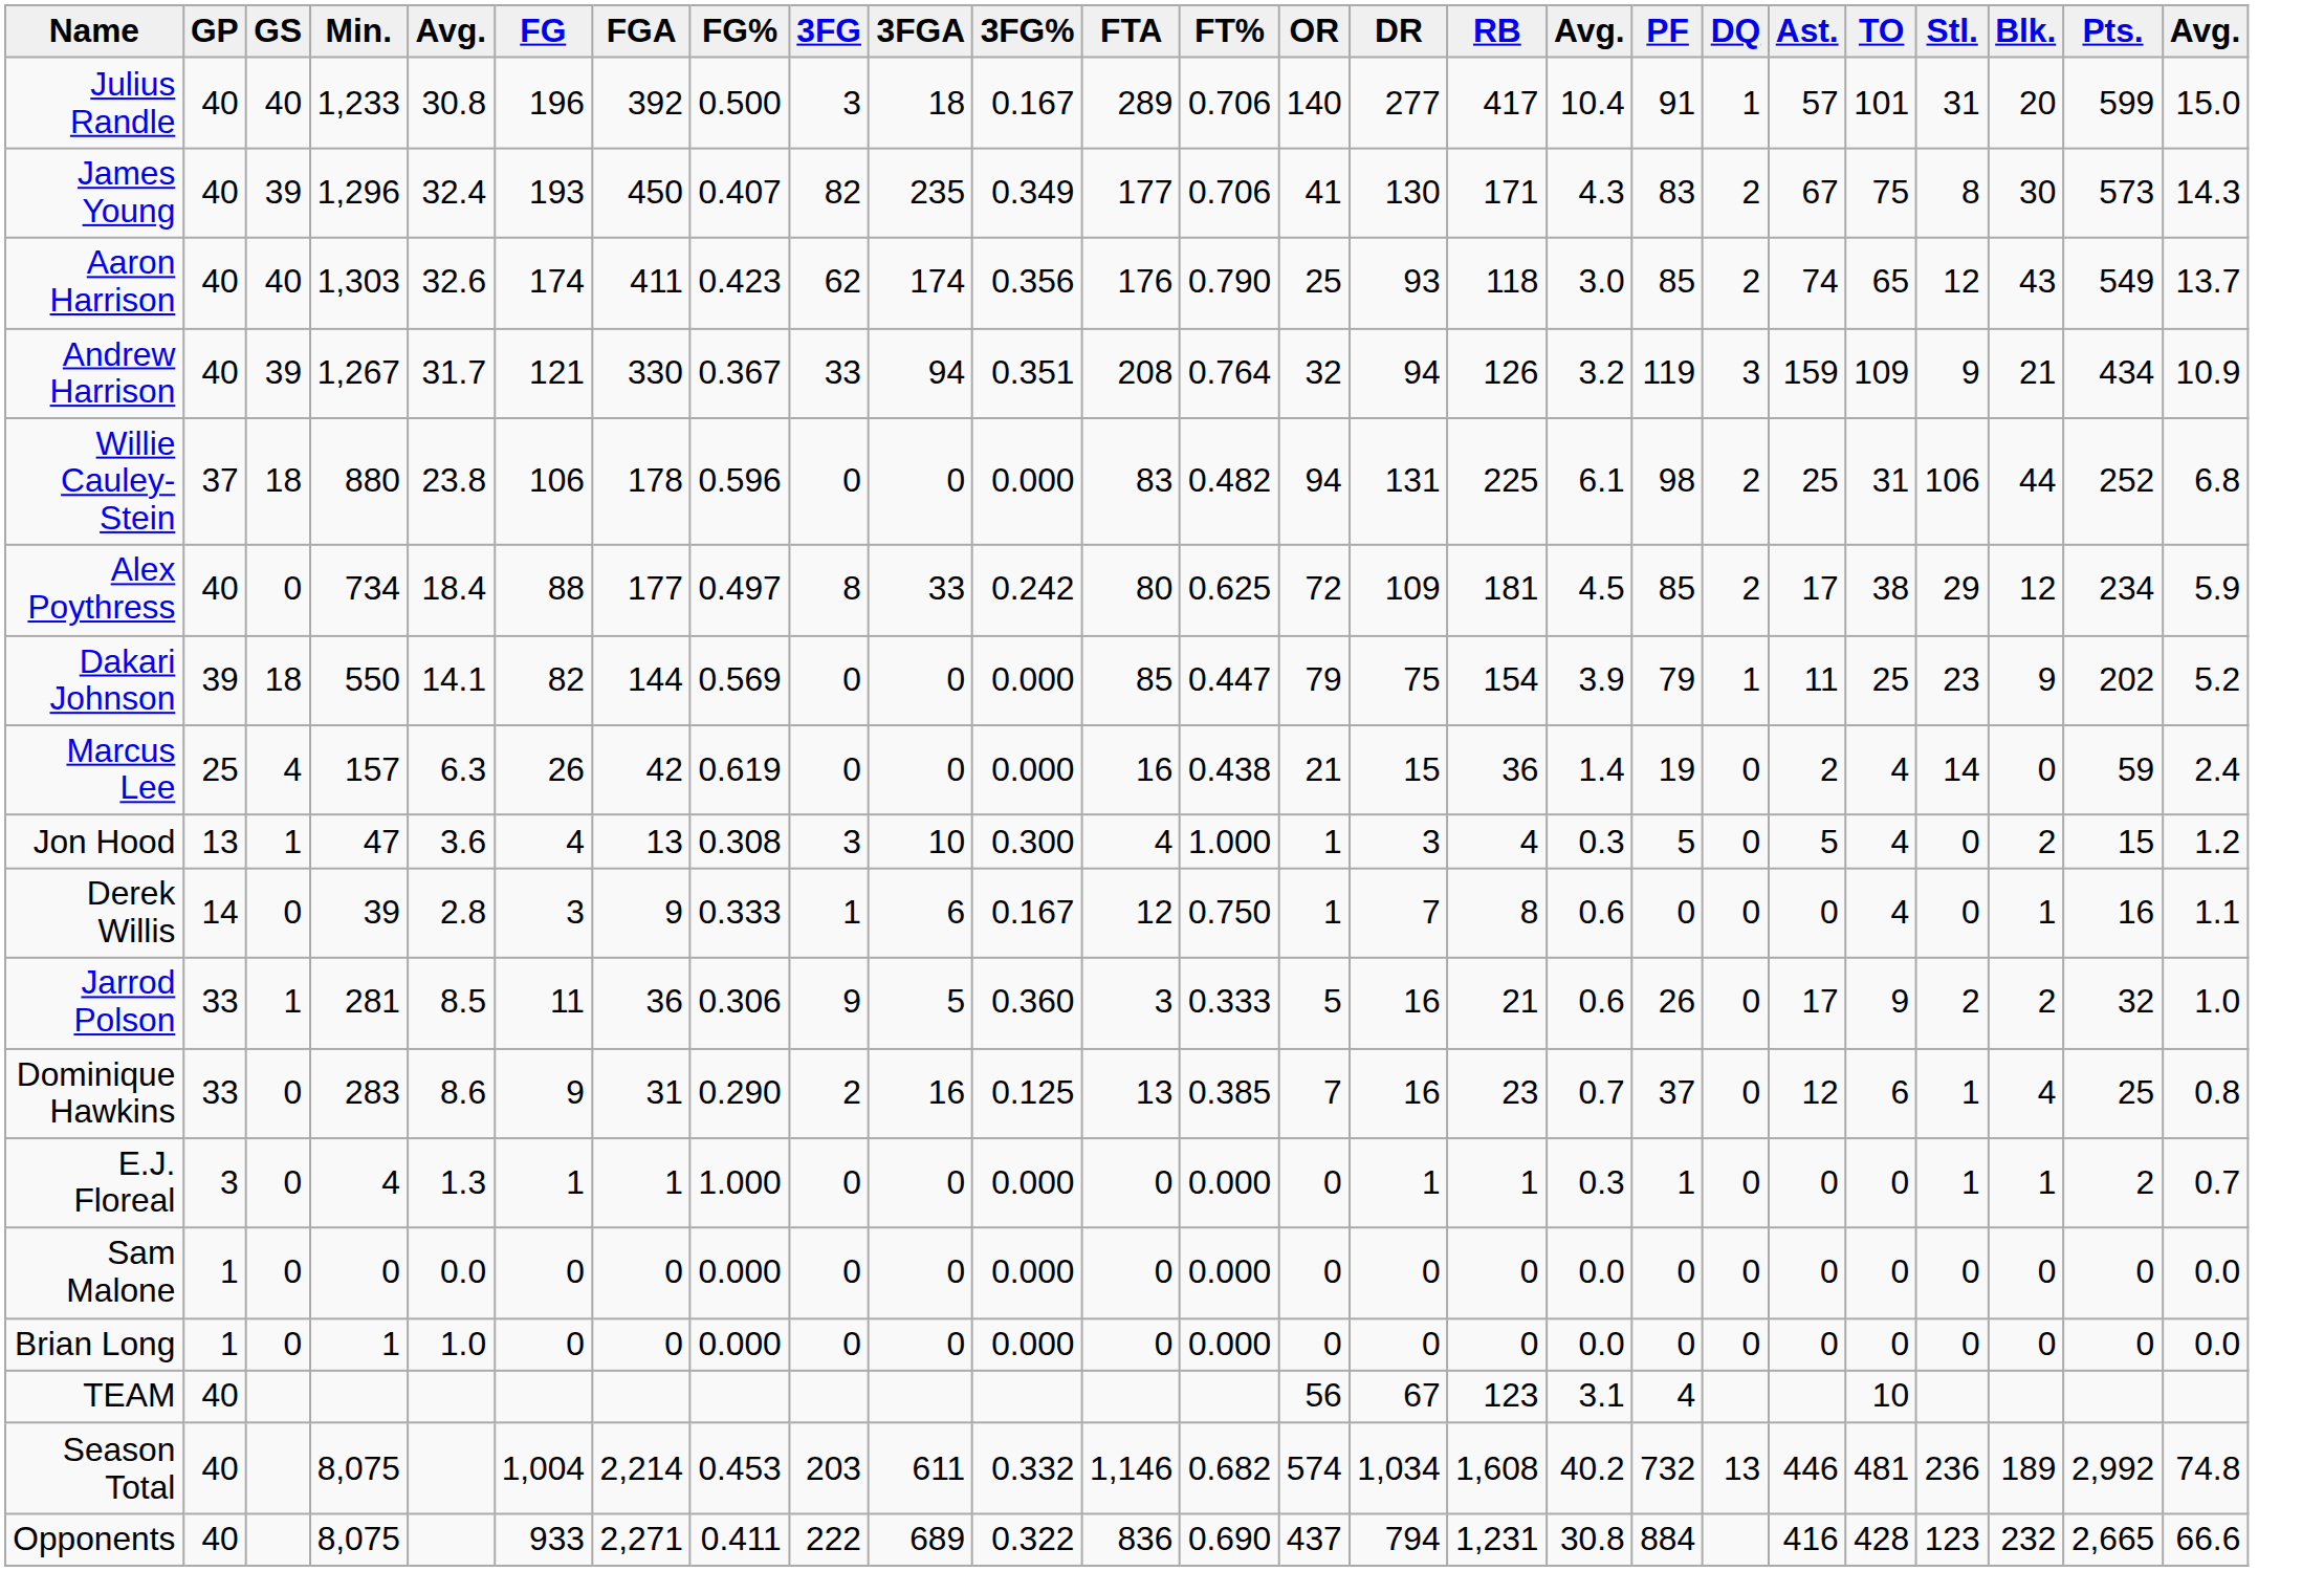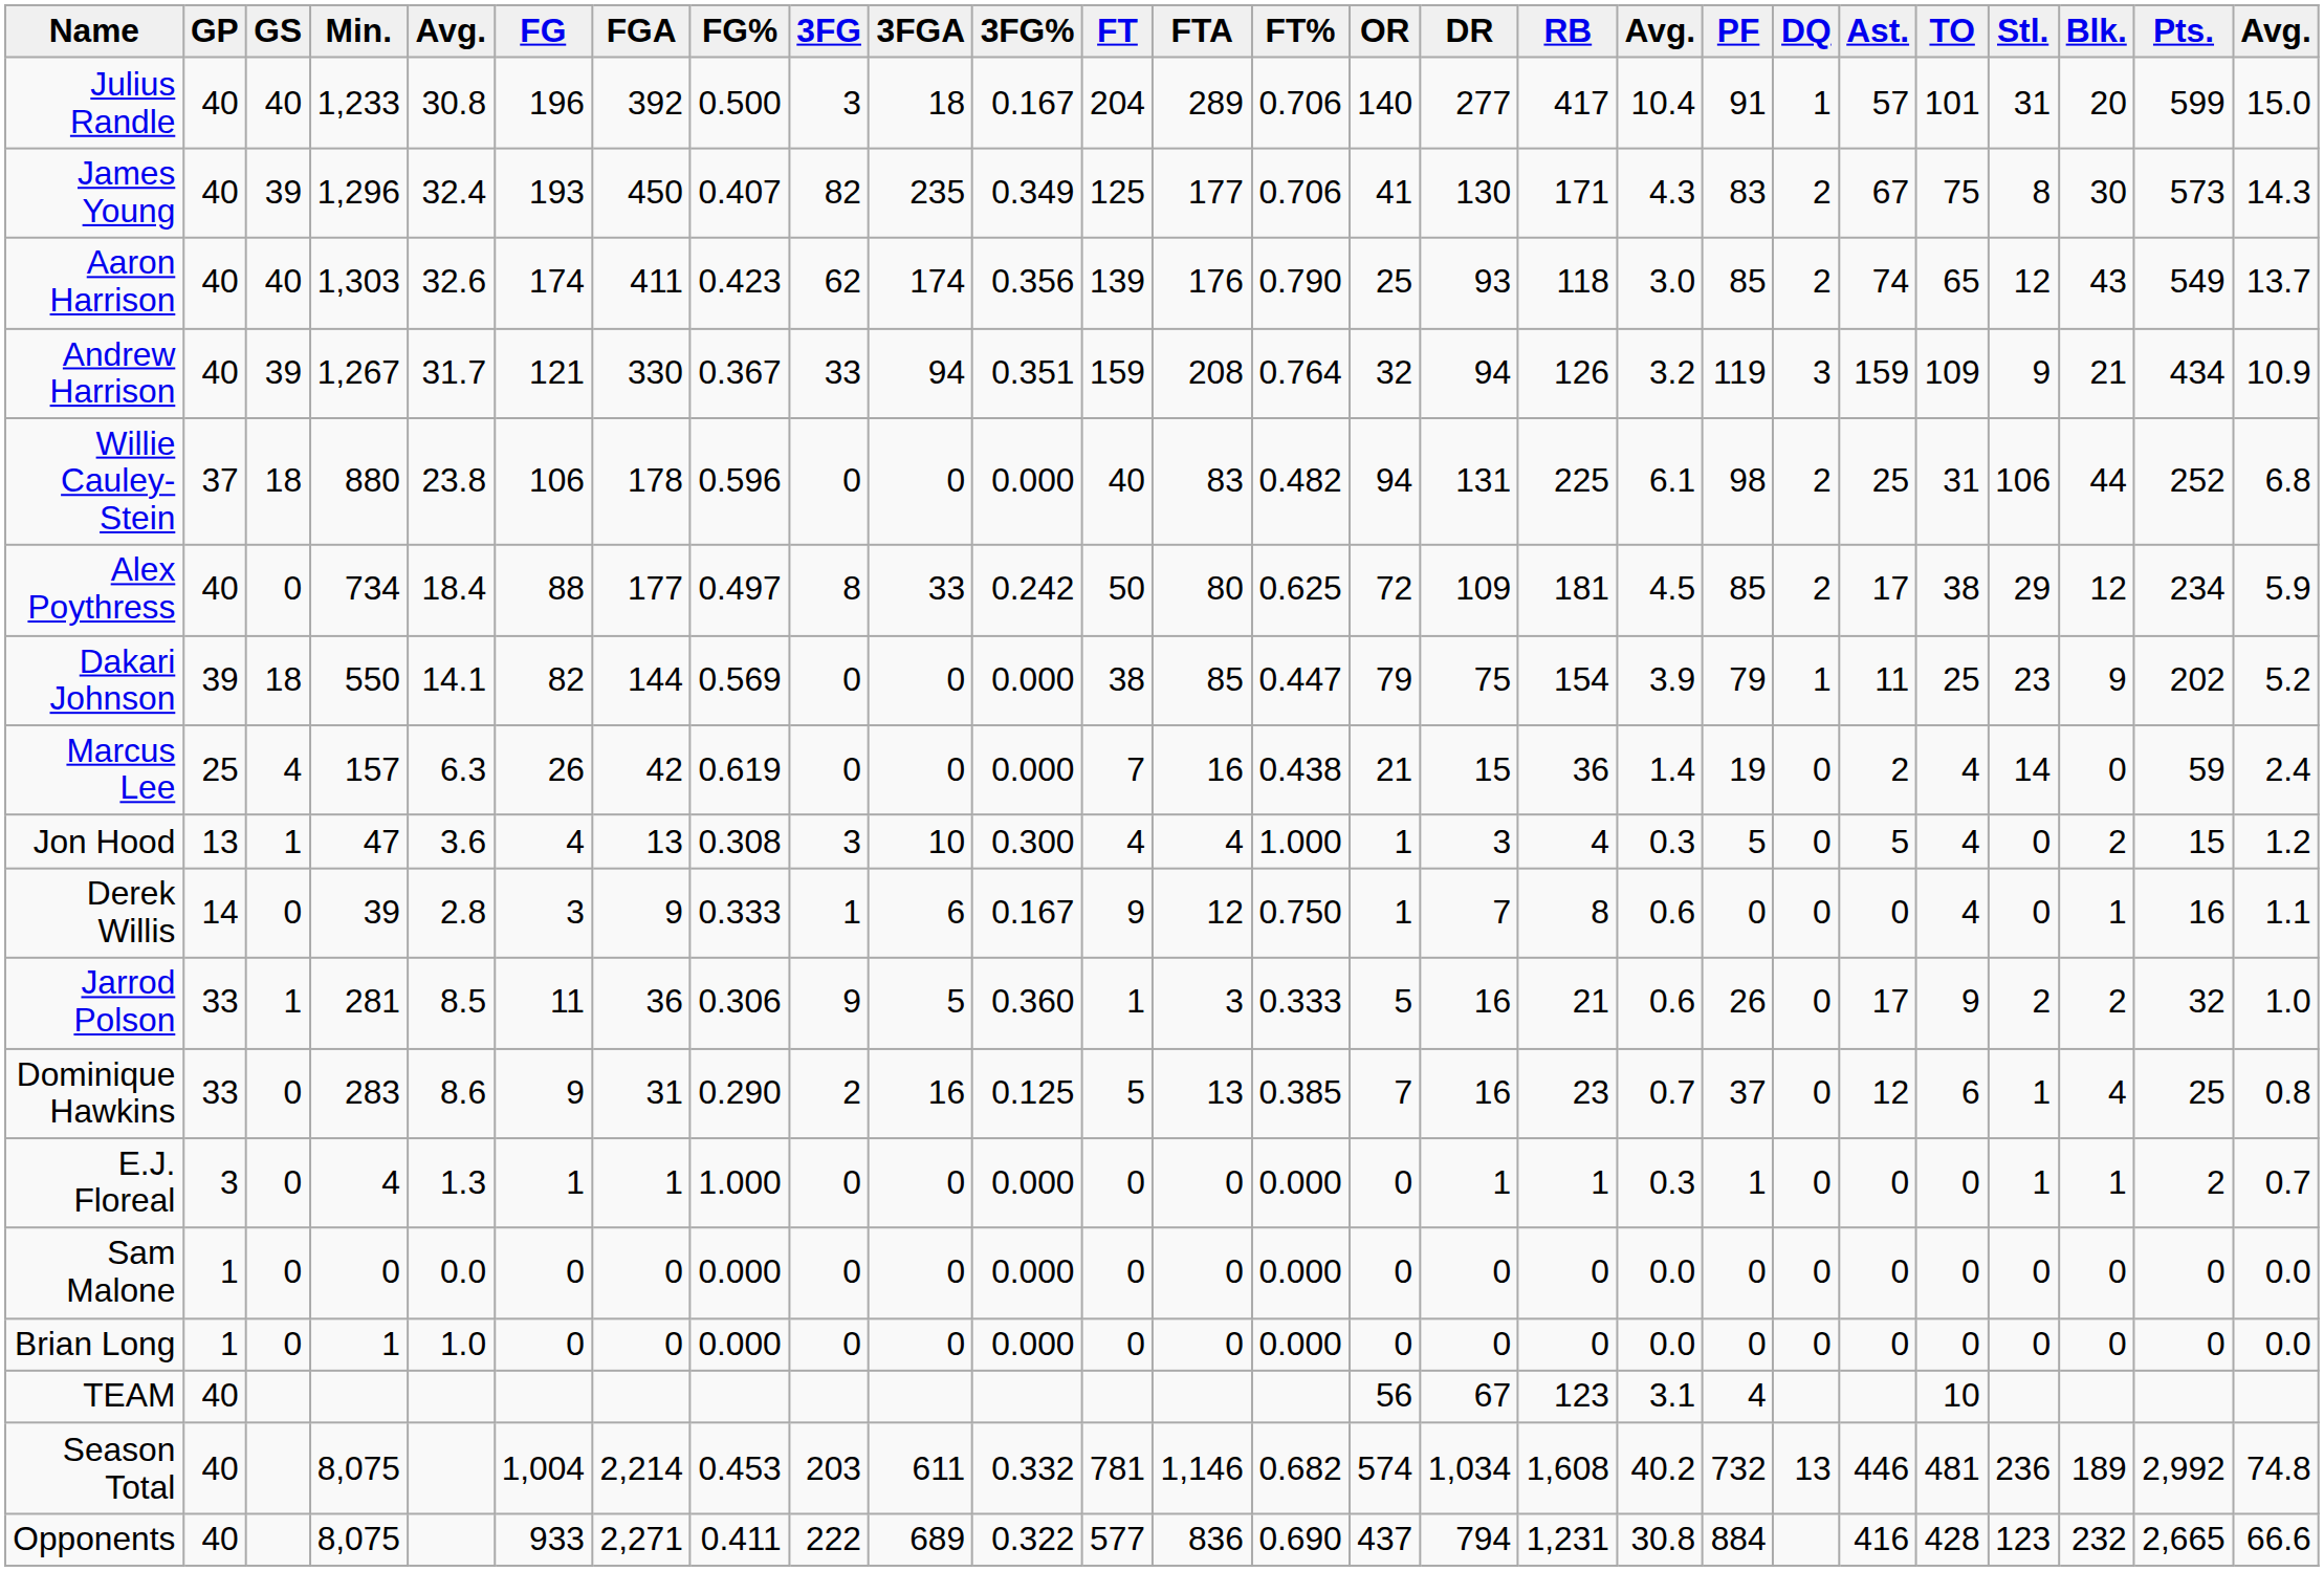 <table class="wikitable sortable" style="text-align:right">
 <tr>
 <td style="text-align:center; background:#f0f0f0;"><strong>Name</strong></td>
 <td style="text-align:center; background:#f0f0f0;"><strong>GP</strong></td>
 <td style="text-align:center; background:#f0f0f0;"><strong>GS</strong></td>
 <td style="text-align:center; background:#f0f0f0;"><strong>Min.</strong></td>
 <td style="text-align:center; background:#f0f0f0;"><strong>Avg.</strong></td>
 <td style="text-align:center; background:#f0f0f0;"><strong><a href='#'>FG</a></strong></td>
 <td style="text-align:center; background:#f0f0f0;"><strong>FGA</strong></td>
 <td style="text-align:center; background:#f0f0f0;"><strong>FG%</strong></td>
 <td style="text-align:center; background:#f0f0f0;"><strong><a href='#'>3FG</a></strong></td>
 <td style="text-align:center; background:#f0f0f0;"><strong>3FGA</strong></td>
 <td style="text-align:center; background:#f0f0f0;"><strong>3FG%</strong></td>
+<td style="text-align:center; background:#f0f0f0;"><strong><a href='#'>FT</a></strong></td>
 <td style="text-align:center; background:#f0f0f0;"><strong>FTA</strong></td>
 <td style="text-align:center; background:#f0f0f0;"><strong>FT%</strong></td>
 <td style="text-align:center; background:#f0f0f0;"><strong>OR</strong></td>
 <td style="text-align:center; background:#f0f0f0;"><strong>DR</strong></td>
 <td style="text-align:center; background:#f0f0f0;"><strong><a href='#'>RB</a></strong></td>
 <td style="text-align:center; background:#f0f0f0;"><strong>Avg.</strong></td>
 <td style="text-align:center; background:#f0f0f0;"><strong><a href='#'>PF</a></strong></td>
 <td style="text-align:center; background:#f0f0f0;"><strong><a href='#'>DQ</a></strong></td>
 <td style="text-align:center; background:#f0f0f0;"><strong><a href='#'>Ast.</a></strong></td>
 <td style="text-align:center; background:#f0f0f0;"><strong><a href='#'>TO</a></strong></td>
 <td style="text-align:center; background:#f0f0f0;"><strong><a href='#'>Stl.</a></strong></td>
 <td style="text-align:center; background:#f0f0f0;"><strong><a href='#'>Blk.</a></strong></td>
 <td style="text-align:center; background:#f0f0f0;"><strong><a href='#'>Pts.</a></strong></td>
 <td style="text-align:center; background:#f0f0f0;"><strong>Avg.</strong></td>
 </tr>
 <tr>
 <td><a href='#'>Julius Randle</a></td>
 <td>40</td>
 <td>40</td>
 <td>1,233</td>
 <td>30.8</td>
 <td>196</td>
 <td>392</td>
 <td>0.500</td>
 <td>3</td>
 <td>18</td>
 <td>0.167</td>
+<td>204</td>
 <td>289</td>
 <td>0.706</td>
 <td>140</td>
 <td>277</td>
 <td>417</td>
 <td>10.4</td>
 <td>91</td>
 <td>1</td>
 <td>57</td>
 <td>101</td>
 <td>31</td>
 <td>20</td>
 <td>599</td>
 <td>15.0</td>
 </tr>
 <tr>
 <td><a href='#'>James Young</a></td>
 <td>40</td>
 <td>39</td>
 <td>1,296</td>
 <td>32.4</td>
 <td>193</td>
 <td>450</td>
 <td>0.407</td>
 <td>82</td>
 <td>235</td>
 <td>0.349</td>
+<td>125</td>
 <td>177</td>
 <td>0.706</td>
 <td>41</td>
 <td>130</td>
 <td>171</td>
 <td>4.3</td>
 <td>83</td>
 <td>2</td>
 <td>67</td>
 <td>75</td>
 <td>8</td>
 <td>30</td>
 <td>573</td>
 <td>14.3</td>
 </tr>
 <tr>
 <td><a href='#'>Aaron Harrison</a></td>
 <td>40</td>
 <td>40</td>
 <td>1,303</td>
 <td>32.6</td>
 <td>174</td>
 <td>411</td>
 <td>0.423</td>
 <td>62</td>
 <td>174</td>
 <td>0.356</td>
+<td>139</td>
 <td>176</td>
 <td>0.790</td>
 <td>25</td>
 <td>93</td>
 <td>118</td>
 <td>3.0</td>
 <td>85</td>
 <td>2</td>
 <td>74</td>
 <td>65</td>
 <td>12</td>
 <td>43</td>
 <td>549</td>
 <td>13.7</td>
 </tr>
 <tr>
 <td><a href='#'>Andrew Harrison</a></td>
 <td>40</td>
 <td>39</td>
 <td>1,267</td>
 <td>31.7</td>
 <td>121</td>
 <td>330</td>
 <td>0.367</td>
 <td>33</td>
 <td>94</td>
 <td>0.351</td>
+<td>159</td>
 <td>208</td>
 <td>0.764</td>
 <td>32</td>
 <td>94</td>
 <td>126</td>
 <td>3.2</td>
 <td>119</td>
 <td>3</td>
 <td>159</td>
 <td>109</td>
 <td>9</td>
 <td>21</td>
 <td>434</td>
 <td>10.9</td>
 </tr>
 <tr>
 <td><a href='#'>Willie Cauley-Stein</a></td>
 <td>37</td>
 <td>18</td>
 <td>880</td>
 <td>23.8</td>
 <td>106</td>
 <td>178</td>
 <td>0.596</td>
 <td>0</td>
 <td>0</td>
 <td>0.000</td>
+<td>40</td>
 <td>83</td>
 <td>0.482</td>
 <td>94</td>
 <td>131</td>
 <td>225</td>
 <td>6.1</td>
 <td>98</td>
 <td>2</td>
 <td>25</td>
 <td>31</td>
 <td>106</td>
 <td>44</td>
 <td>252</td>
 <td>6.8</td>
 </tr>
 <tr>
 <td><a href='#'>Alex Poythress</a></td>
 <td>40</td>
 <td>0</td>
 <td>734</td>
 <td>18.4</td>
 <td>88</td>
 <td>177</td>
 <td>0.497</td>
 <td>8</td>
 <td>33</td>
 <td>0.242</td>
+<td>50</td>
 <td>80</td>
 <td>0.625</td>
 <td>72</td>
 <td>109</td>
 <td>181</td>
 <td>4.5</td>
 <td>85</td>
 <td>2</td>
 <td>17</td>
 <td>38</td>
 <td>29</td>
 <td>12</td>
 <td>234</td>
 <td>5.9</td>
 </tr>
 <tr>
 <td><a href='#'>Dakari Johnson</a></td>
 <td>39</td>
 <td>18</td>
 <td>550</td>
 <td>14.1</td>
 <td>82</td>
 <td>144</td>
 <td>0.569</td>
 <td>0</td>
 <td>0</td>
 <td>0.000</td>
+<td>38</td>
 <td>85</td>
 <td>0.447</td>
 <td>79</td>
 <td>75</td>
 <td>154</td>
 <td>3.9</td>
 <td>79</td>
 <td>1</td>
 <td>11</td>
 <td>25</td>
 <td>23</td>
 <td>9</td>
 <td>202</td>
 <td>5.2</td>
 </tr>
 <tr>
 <td><a href='#'>Marcus Lee</a></td>
 <td>25</td>
 <td>4</td>
 <td>157</td>
 <td>6.3</td>
 <td>26</td>
 <td>42</td>
 <td>0.619</td>
 <td>0</td>
 <td>0</td>
 <td>0.000</td>
+<td>7</td>
 <td>16</td>
 <td>0.438</td>
 <td>21</td>
 <td>15</td>
 <td>36</td>
 <td>1.4</td>
 <td>19</td>
 <td>0</td>
 <td>2</td>
 <td>4</td>
 <td>14</td>
 <td>0</td>
 <td>59</td>
 <td>2.4</td>
 </tr>
 <tr>
 <td>Jon Hood</td>
 <td>13</td>
 <td>1</td>
 <td>47</td>
 <td>3.6</td>
 <td>4</td>
 <td>13</td>
 <td>0.308</td>
 <td>3</td>
 <td>10</td>
 <td>0.300</td>
 <td>4</td>
+<td>4</td>
 <td>1.000</td>
 <td>1</td>
 <td>3</td>
 <td>4</td>
 <td>0.3</td>
 <td>5</td>
 <td>0</td>
 <td>5</td>
 <td>4</td>
 <td>0</td>
 <td>2</td>
 <td>15</td>
 <td>1.2</td>
 </tr>
 <tr>
 <td>Derek Willis</td>
 <td>14</td>
 <td>0</td>
 <td>39</td>
 <td>2.8</td>
 <td>3</td>
 <td>9</td>
 <td>0.333</td>
 <td>1</td>
 <td>6</td>
 <td>0.167</td>
+<td>9</td>
 <td>12</td>
 <td>0.750</td>
 <td>1</td>
 <td>7</td>
 <td>8</td>
 <td>0.6</td>
 <td>0</td>
 <td>0</td>
 <td>0</td>
 <td>4</td>
 <td>0</td>
 <td>1</td>
 <td>16</td>
 <td>1.1</td>
 </tr>
 <tr>
 <td><a href='#'>Jarrod Polson</a></td>
 <td>33</td>
 <td>1</td>
 <td>281</td>
 <td>8.5</td>
 <td>11</td>
 <td>36</td>
 <td>0.306</td>
 <td>9</td>
 <td>5</td>
 <td>0.360</td>
+<td>1</td>
 <td>3</td>
 <td>0.333</td>
 <td>5</td>
 <td>16</td>
 <td>21</td>
 <td>0.6</td>
 <td>26</td>
 <td>0</td>
 <td>17</td>
 <td>9</td>
 <td>2</td>
 <td>2</td>
 <td>32</td>
 <td>1.0</td>
 </tr>
 <tr>
 <td>Dominique Hawkins</td>
 <td>33</td>
 <td>0</td>
 <td>283</td>
 <td>8.6</td>
 <td>9</td>
 <td>31</td>
 <td>0.290</td>
 <td>2</td>
 <td>16</td>
 <td>0.125</td>
+<td>5</td>
 <td>13</td>
 <td>0.385</td>
 <td>7</td>
 <td>16</td>
 <td>23</td>
 <td>0.7</td>
 <td>37</td>
 <td>0</td>
 <td>12</td>
 <td>6</td>
 <td>1</td>
 <td>4</td>
 <td>25</td>
 <td>0.8</td>
 </tr>
 <tr>
 <td>E.J. Floreal</td>
 <td>3</td>
 <td>0</td>
 <td>4</td>
 <td>1.3</td>
 <td>1</td>
 <td>1</td>
 <td>1.000</td>
 <td>0</td>
 <td>0</td>
 <td>0.000</td>
 <td>0</td>
+<td>0</td>
 <td>0.000</td>
 <td>0</td>
 <td>1</td>
 <td>1</td>
 <td>0.3</td>
 <td>1</td>
 <td>0</td>
 <td>0</td>
 <td>0</td>
 <td>1</td>
 <td>1</td>
 <td>2</td>
 <td>0.7</td>
 </tr>
 <tr>
 <td>Sam Malone</td>
 <td>1</td>
 <td>0</td>
 <td>0</td>
 <td>0.0</td>
 <td>0</td>
 <td>0</td>
 <td>0.000</td>
 <td>0</td>
 <td>0</td>
 <td>0.000</td>
+<td>0</td>
 <td>0</td>
 <td>0.000</td>
 <td>0</td>
 <td>0</td>
 <td>0</td>
 <td>0.0</td>
 <td>0</td>
 <td>0</td>
 <td>0</td>
 <td>0</td>
 <td>0</td>
 <td>0</td>
 <td>0</td>
 <td>0.0</td>
 </tr>
 <tr>
 <td>Brian Long</td>
 <td>1</td>
 <td>0</td>
 <td>1</td>
 <td>1.0</td>
 <td>0</td>
 <td>0</td>
 <td>0.000</td>
 <td>0</td>
 <td>0</td>
 <td>0.000</td>
 <td>0</td>
+<td>0</td>
 <td>0.000</td>
 <td>0</td>
 <td>0</td>
 <td>0</td>
 <td>0.0</td>
 <td>0</td>
 <td>0</td>
 <td>0</td>
 <td>0</td>
 <td>0</td>
 <td>0</td>
 <td>0</td>
 <td>0.0</td>
 </tr>
 <tr>
 <td>TEAM</td>
 <td>40</td>
+<td></td>
 <td></td>
 <td></td>
 <td></td>
 <td></td>
 <td></td>
 <td></td>
 <td></td>
 <td></td>
 <td></td>
 <td></td>
 <td></td>
 <td>56</td>
 <td>67</td>
 <td>123</td>
 <td>3.1</td>
 <td>4</td>
 <td></td>
 <td></td>
 <td>10</td>
 <td></td>
 <td></td>
 <td></td>
 <td></td>
 </tr>
 <tr>
 <td>Season Total</td>
 <td>40</td>
 <td></td>
 <td>8,075</td>
 <td></td>
 <td>1,004</td>
 <td>2,214</td>
 <td>0.453</td>
 <td>203</td>
 <td>611</td>
 <td>0.332</td>
+<td>781</td>
 <td>1,146</td>
 <td>0.682</td>
 <td>574</td>
 <td>1,034</td>
 <td>1,608</td>
 <td>40.2</td>
 <td>732</td>
 <td>13</td>
 <td>446</td>
 <td>481</td>
 <td>236</td>
 <td>189</td>
 <td>2,992</td>
 <td>74.8</td>
 </tr>
 <tr>
 <td>Opponents</td>
 <td>40</td>
 <td></td>
 <td>8,075</td>
 <td></td>
 <td>933</td>
 <td>2,271</td>
 <td>0.411</td>
 <td>222</td>
 <td>689</td>
 <td>0.322</td>
+<td>577</td>
 <td>836</td>
 <td>0.690</td>
 <td>437</td>
 <td>794</td>
 <td>1,231</td>
 <td>30.8</td>
 <td>884</td>
 <td></td>
 <td>416</td>
 <td>428</td>
 <td>123</td>
 <td>232</td>
 <td>2,665</td>
 <td>66.6</td>
 </tr>
 </table>
